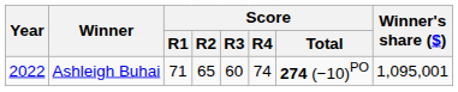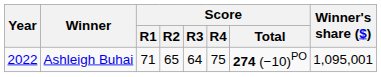 <table class="wikitable" style="text-align:center">
 <tr>
 <th rowspan=2>Year</th>
 <th rowspan=2>Winner</th>
 <th colspan=5>Score</th>
 <th rowspan=2>Winner's<br>share (<a href='#'>$</a>)</th>
 </tr>
 <tr>
 <th>R1</th>
 <th>R2</th>
 <th>R3</th>
 <th>R4</th>
 <th>Total</th>
 </tr>
 <tr>
 <td><a href='#'>2022</a></td>
 <td align=left> <a href='#'>Ashleigh Buhai</a></td>
 <td>71</td>
 <td>65</td>
-<td>60</td>
-<td>74</td>
+<td>64</td>
+<td>75</td>
 <td><strong>274</strong> (−10)<sup>PO</sup></td>
 <td align=right>1,095,001</td>
 </tr>
 </table>
